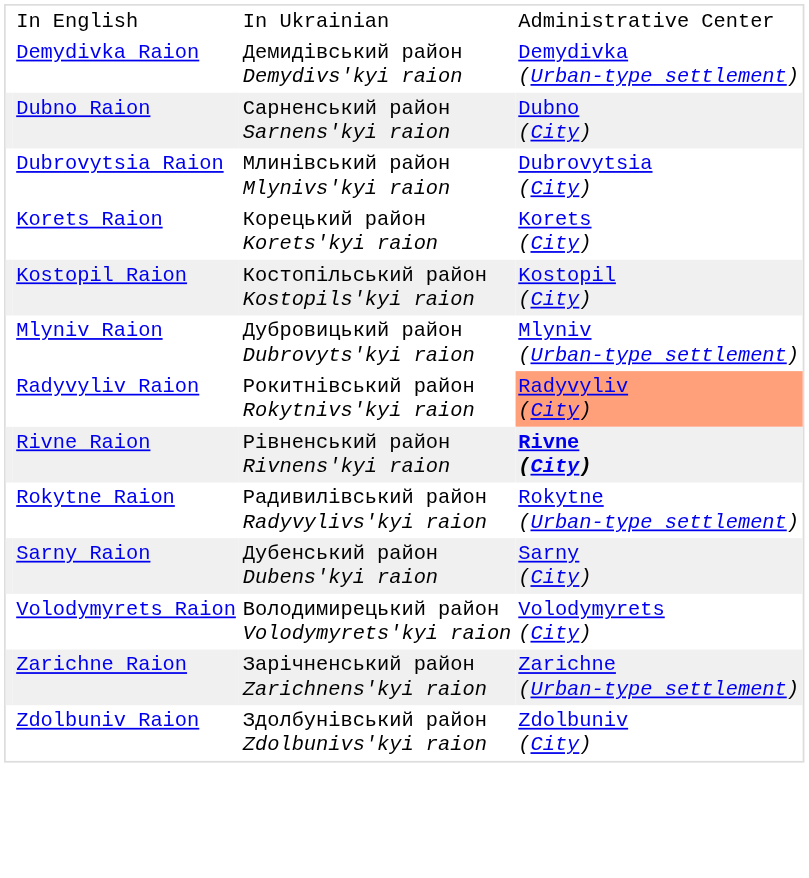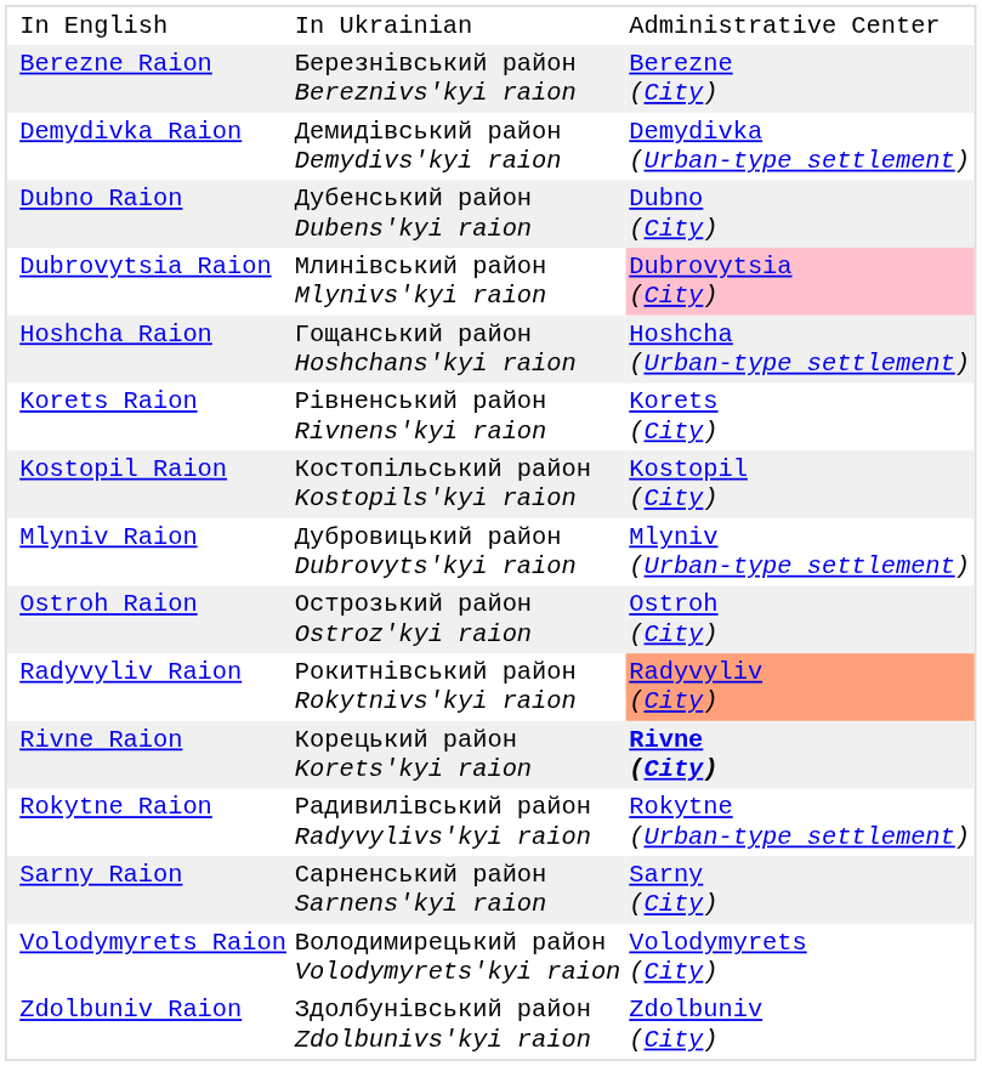 <table border=0 cellspacing=0 cellpadding=2 style="text-align:left; border:1px solid #ddd; font-size:90%; " summary="Raions of the Rivne Oblast and their capital cities">
 <tr style="vertical-align:top;">
 <th></th>
 <th style="text-align:left; font-weight:normal;">In English</th>
 <th style="text-align:left; font-weight:normal;">In Ukrainian</th>
 <th style="text-align:left; font-weight:normal;">Administrative Center</th>
+</tr>
+<tr style="vertical-align:top; background:#f0f0f0; ">
+<td></td>
+<td><a href='#'>Berezne Raion</a></td>
+<td>Березнівський район <br><em>Bereznivs'kyi raion</em></td>
+<td><a href='#'>Berezne</a> <br><em>(<a href='#'>City</a>)</em></td>
 </tr>
 <tr style="vertical-align:top;">
 <td></td>
 <td><a href='#'>Demydivka Raion</a></td>
 <td>Демидівський район <br><em>Demydivs'kyi raion</em></td>
 <td><a href='#'>Demydivka</a> <br><em>(<a href='#'>Urban-type settlement</a>)</em></td>
 </tr>
 <tr style="vertical-align:top; background:#f0f0f0; ">
 <td></td>
 <td><a href='#'>Dubno Raion</a></td>
-<td>Сарненський район <br><em>Sarnens'kyi raion</em></td>
+<td>Дубенський район <br><em>Dubens'kyi raion</em></td>
 <td><a href='#'>Dubno</a> <br><em>(<a href='#'>City</a>)</em></td>
 </tr>
 <tr style="vertical-align:top;">
 <td></td>
 <td><a href='#'>Dubrovytsia Raion</a></td>
 <td>Млинівський район <br><em>Mlynivs'kyi raion</em></td>
-<td><a href='#'>Dubrovytsia</a> <br><em>(<a href='#'>City</a>)</em></td>
+<td style="background: pink;"><a href='#'>Dubrovytsia</a> <br><em>(<a href='#'>City</a>)</em></td>
+</tr>
+<tr style="vertical-align:top; background:#f0f0f0; ">
+<td></td>
+<td><a href='#'>Hoshcha Raion</a></td>
+<td>Гощанський район <br><em>Hoshchans'kyi raion</em></td>
+<td><a href='#'>Hoshcha</a> <br><em>(<a href='#'>Urban-type settlement</a>)</em></td>
 </tr>
 <tr style="vertical-align:top;">
 <td></td>
 <td><a href='#'>Korets Raion</a></td>
-<td>Корецький район <br><em>Korets'kyi raion</em></td>
+<td>Рівненський район <br><em>Rivnens'kyi raion</em></td>
 <td><a href='#'>Korets</a> <br><em>(<a href='#'>City</a>)</em></td>
 </tr>
 <tr style="vertical-align:top; background:#f0f0f0;">
 <td></td>
 <td><a href='#'>Kostopil Raion</a></td>
 <td>Костопільський район <br><em>Kostopils'kyi raion</em></td>
 <td><a href='#'>Kostopil</a> <br><em>(<a href='#'>City</a>)</em></td>
 </tr>
 <tr style="vertical-align:top;">
 <td></td>
 <td><a href='#'>Mlyniv Raion</a></td>
 <td>Дубровицький район <br><em>Dubrovyts'kyi raion</em></td>
 <td><a href='#'>Mlyniv</a> <br><em>(<a href='#'>Urban-type settlement</a>)</em></td>
 </tr>
+<tr style="vertical-align:top; background:#f0f0f0;">
+<td></td>
+<td><a href='#'>Ostroh Raion</a></td>
+<td>Острозький район <br><em>Ostroz'kyi raion</em></td>
+<td><a href='#'>Ostroh</a> <br><em>(<a href='#'>City</a>)</em></td>
+</tr>
 <tr style="vertical-align:top;">
 <td></td>
 <td><a href='#'>Radyvyliv Raion</a></td>
 <td>Рокитнівський район <br><em>Rokytnivs'kyi raion</em></td>
 <td style="background: lightsalmon;"><a href='#'>Radyvyliv</a> <br><em>(<a href='#'>City</a>)</em></td>
 </tr>
 <tr style="vertical-align:top; background:#f0f0f0;">
 <td></td>
 <td><a href='#'>Rivne Raion</a></td>
-<td>Рівненський район <br><em>Rivnens'kyi raion</em></td>
+<td>Корецький район <br><em>Korets'kyi raion</em></td>
 <td><strong><a href='#'>Rivne</a> <br><em>(<a href='#'>City</a>)</em></strong></td>
 </tr>
 <tr style="vertical-align:top;">
 <td></td>
 <td><a href='#'>Rokytne Raion</a></td>
 <td>Радивилівський район <br><em>Radyvylivs'kyi raion</em></td>
 <td><a href='#'>Rokytne</a> <br><em>(<a href='#'>Urban-type settlement</a>)</em></td>
 </tr>
 <tr style="vertical-align:top; background:#f0f0f0;">
 <td></td>
 <td><a href='#'>Sarny Raion</a></td>
-<td>Дубенський район <br><em>Dubens'kyi raion</em></td>
+<td>Сарненський район <br><em>Sarnens'kyi raion</em></td>
 <td><a href='#'>Sarny</a> <br><em>(<a href='#'>City</a>)</em></td>
 </tr>
 <tr style="vertical-align:top;">
 <td></td>
 <td><a href='#'>Volodymyrets Raion</a></td>
 <td>Володимирецький район <br><em>Volodymyrets'kyi raion</em></td>
 <td><a href='#'>Volodymyrets</a> <br><em>(<a href='#'>City</a>)</em></td>
 </tr>
-<tr style="vertical-align:top; background:#f0f0f0;">
-<td></td>
-<td><a href='#'>Zarichne Raion</a></td>
-<td>Зарічненський район <br><em>Zarichnens'kyi raion</em></td>
-<td><a href='#'>Zarichne</a> <br><em>(<a href='#'>Urban-type settlement</a>)</em></td>
-</tr>
 <tr style="vertical-align:top;">
 <td></td>
 <td><a href='#'>Zdolbuniv Raion</a></td>
 <td>Здолбунівський район <br><em>Zdolbunivs'kyi raion</em></td>
 <td><a href='#'>Zdolbuniv</a> <br><em>(<a href='#'>City</a>)</em></td>
 </tr>
 </table>
